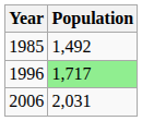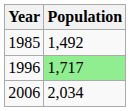 <table class="wikitable">
 <tr>
 <th>Year</th>
 <th>Population</th>
 </tr>
 <tr>
 <td>1985</td>
 <td>1,492</td>
 </tr>
 <tr>
 <td>1996</td>
 <td style="background: lightgreen;">1,717</td>
 </tr>
 <tr>
 <td>2006</td>
-<td>2,031</td>
+<td>2,034</td>
 </tr>
 </table>
